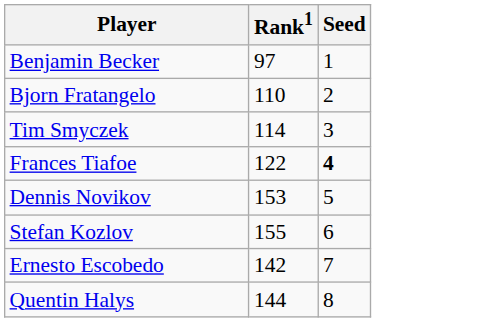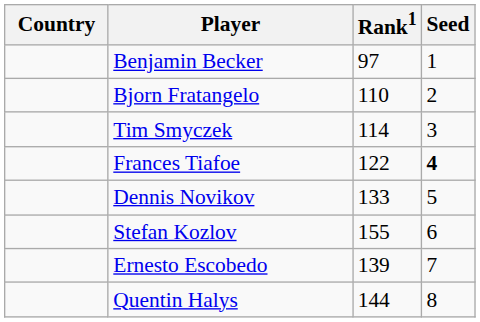 <table class="sortable wikitable">
 <tr>
+<th width="70">Country</th>
 <th width="175">Player</th>
 <th>Rank<sup>1</sup></th>
 <th>Seed</th>
 </tr>
 <tr>
+<td></td>
 <td><a href='#'>Benjamin Becker</a></td>
 <td>97</td>
 <td>1</td>
 </tr>
 <tr>
+<td></td>
 <td><a href='#'>Bjorn Fratangelo</a></td>
 <td>110</td>
 <td>2</td>
 </tr>
 <tr>
+<td></td>
 <td><a href='#'>Tim Smyczek</a></td>
 <td>114</td>
 <td>3</td>
 </tr>
 <tr>
+<td></td>
 <td><a href='#'>Frances Tiafoe</a></td>
 <td>122</td>
 <td><strong>4</strong></td>
 </tr>
 <tr>
+<td></td>
 <td><a href='#'>Dennis Novikov</a></td>
-<td>153</td>
+<td>133</td>
 <td>5</td>
 </tr>
 <tr>
+<td></td>
 <td><a href='#'>Stefan Kozlov</a></td>
 <td>155</td>
 <td>6</td>
 </tr>
 <tr>
+<td></td>
 <td><a href='#'>Ernesto Escobedo</a></td>
-<td>142</td>
+<td>139</td>
 <td>7</td>
 </tr>
 <tr>
+<td></td>
 <td><a href='#'>Quentin Halys</a></td>
 <td>144</td>
 <td>8</td>
 </tr>
 </table>
